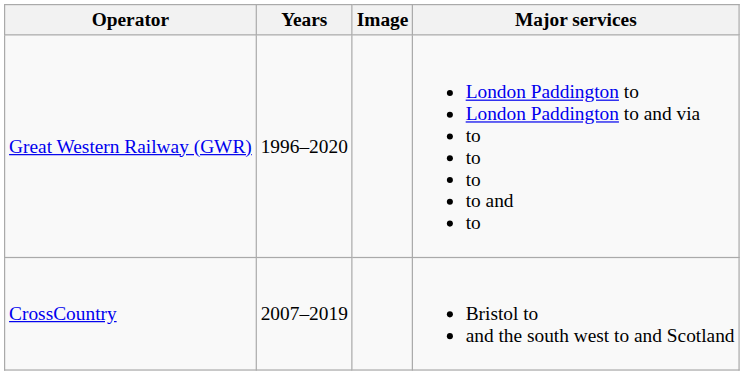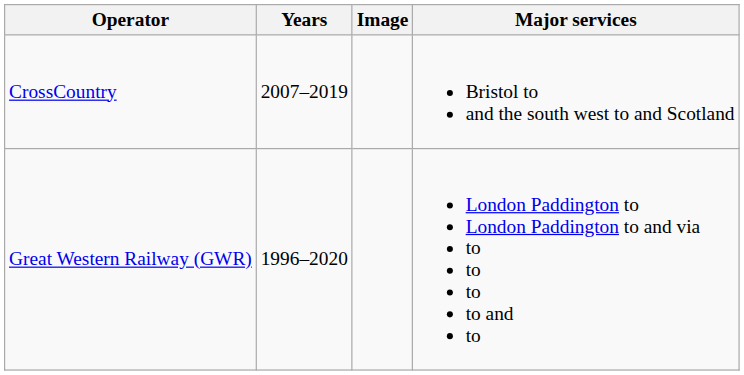 <table class="wikitable">
 <tr>
 <th>Operator</th>
 <th>Years</th>
 <th>Image</th>
 <th>Major services</th>
 </tr>
 <tr>
+<td><a href='#'>CrossCountry</a></td>
+<td>2007–2019</td>
+<td></td>
+<td><br><ul><li>Bristol to </li><li> and the south west to  and Scotland</li></ul></td>
+</tr>
+<tr>
 <td><a href='#'>Great Western Railway (GWR)</a></td>
 <td>1996–2020</td>
 <td></td>
 <td><br><ul><li><a href='#'>London Paddington</a> to </li><li><a href='#'>London Paddington</a> to  and  via </li><li> to </li><li> to </li><li> to </li><li> to  and </li><li> to </li></ul></td>
 </tr>
-<tr>
-<td><a href='#'>CrossCountry</a></td>
-<td>2007–2019</td>
-<td></td>
-<td><br><ul><li>Bristol to </li><li> and the south west to  and Scotland</li></ul></td>
-</tr>
 </table>
